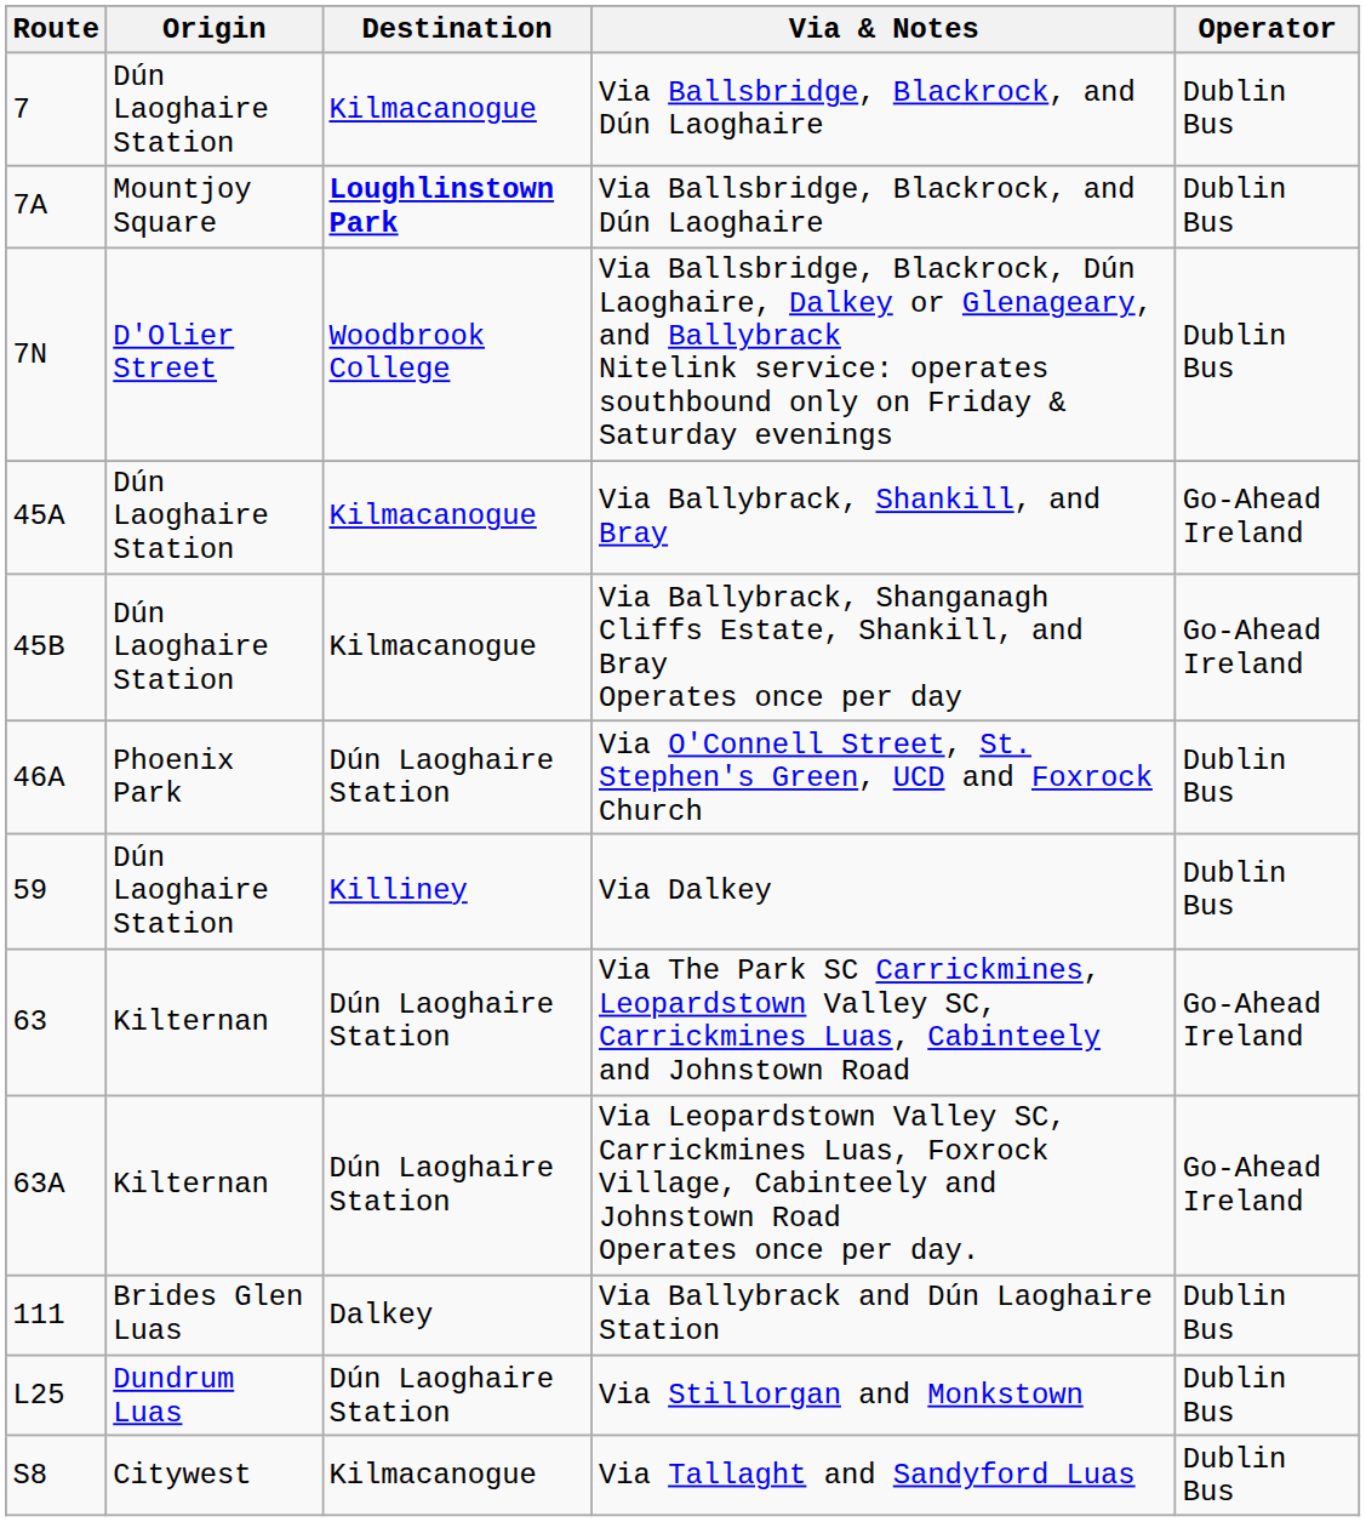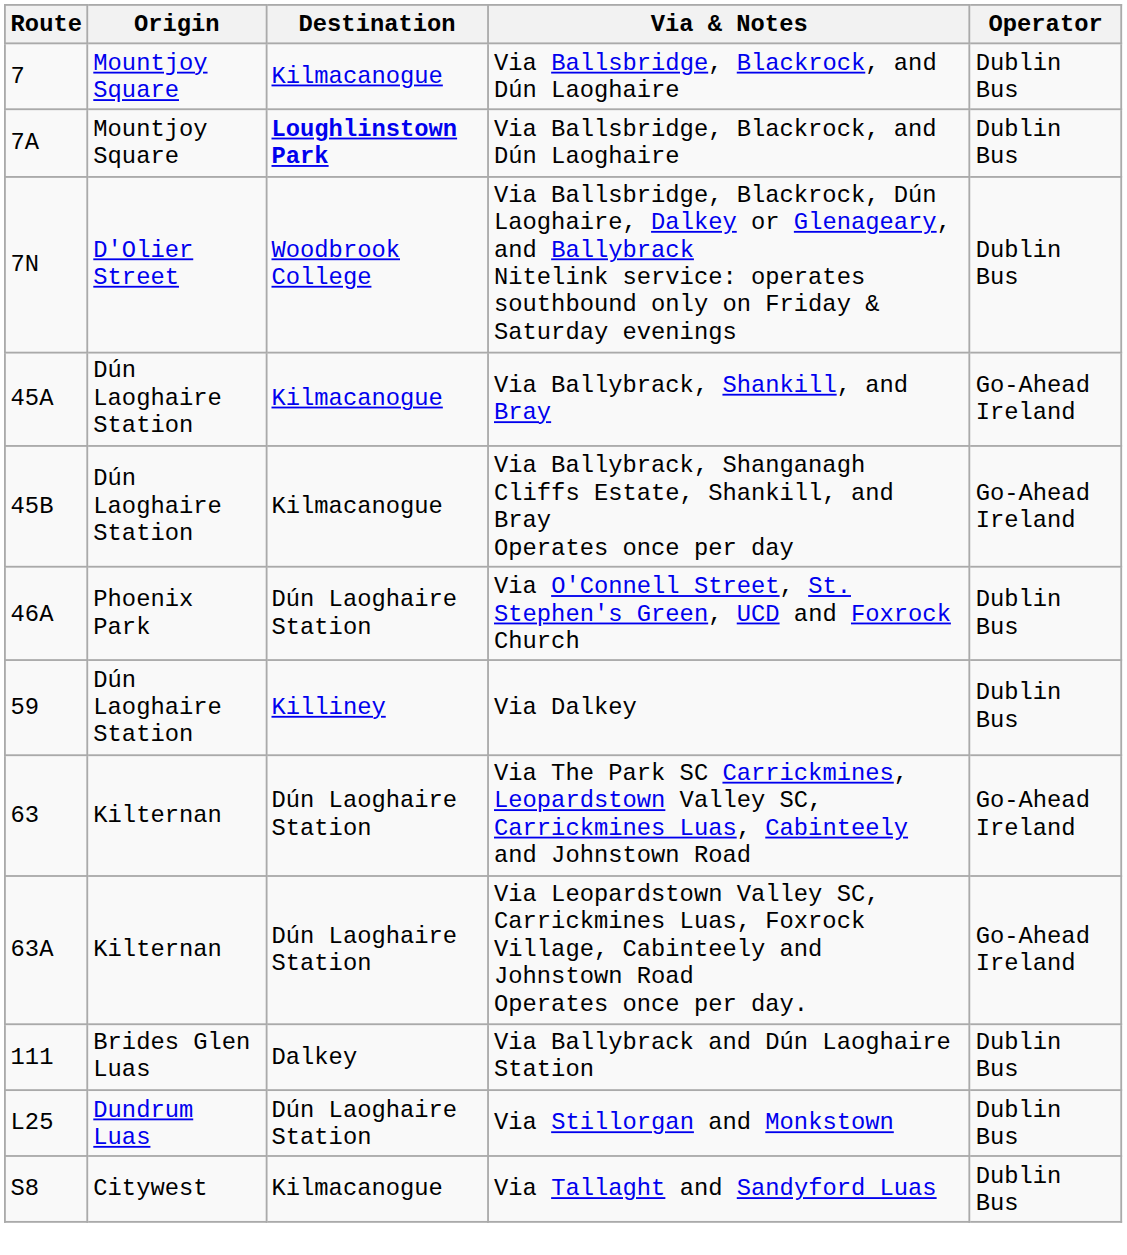 <table class="wikitable mw-collapsible mw-collapsed">
 <tr>
 <th>Route</th>
 <th>Origin</th>
 <th>Destination</th>
 <th>Via & Notes</th>
 <th>Operator</th>
 </tr>
 <tr>
 <td>7</td>
-<td>Dún Laoghaire Station</td>
+<td><a href='#'>Mountjoy Square</a></td>
 <td><a href='#'>Kilmacanogue</a></td>
 <td>Via <a href='#'>Ballsbridge</a>, <a href='#'>Blackrock</a>, and Dún Laoghaire</td>
 <td>Dublin Bus</td>
 </tr>
 <tr>
 <td>7A</td>
 <td>Mountjoy Square</td>
 <td><strong><a href='#'>Loughlinstown Park</a></strong></td>
 <td>Via Ballsbridge, Blackrock, and Dún Laoghaire</td>
 <td>Dublin Bus</td>
 </tr>
 <tr>
 <td>7N</td>
 <td><a href='#'>D'Olier Street</a></td>
 <td><a href='#'>Woodbrook College</a></td>
 <td>Via Ballsbridge, Blackrock, Dún Laoghaire, <a href='#'>Dalkey</a> or <a href='#'>Glenageary</a>, and <a href='#'>Ballybrack</a><br>Nitelink service: operates southbound only on Friday & Saturday evenings</td>
 <td>Dublin Bus</td>
 </tr>
 <tr>
 <td>45A</td>
 <td>Dún Laoghaire Station</td>
 <td><a href='#'>Kilmacanogue</a></td>
 <td>Via Ballybrack, <a href='#'>Shankill</a>, and <a href='#'>Bray</a></td>
 <td>Go-Ahead Ireland</td>
 </tr>
 <tr>
 <td>45B</td>
 <td>Dún Laoghaire Station</td>
 <td>Kilmacanogue</td>
 <td>Via Ballybrack, Shanganagh Cliffs Estate, Shankill, and Bray<br>Operates once per day</td>
 <td>Go-Ahead Ireland</td>
 </tr>
 <tr>
 <td>46A</td>
 <td>Phoenix Park</td>
 <td>Dún Laoghaire Station</td>
 <td>Via <a href='#'>O'Connell Street</a>, <a href='#'>St. Stephen's Green</a>, <a href='#'>UCD</a> and <a href='#'>Foxrock</a> Church</td>
 <td>Dublin Bus</td>
 </tr>
 <tr>
 <td>59</td>
 <td>Dún Laoghaire Station</td>
 <td><a href='#'>Killiney</a></td>
 <td>Via Dalkey</td>
 <td>Dublin Bus</td>
 </tr>
 <tr>
 <td>63</td>
 <td>Kilternan</td>
 <td>Dún Laoghaire Station</td>
 <td>Via The Park SC <a href='#'>Carrickmines</a>, <a href='#'>Leopardstown</a> Valley SC, <a href='#'>Carrickmines Luas</a>, <a href='#'>Cabinteely</a> and Johnstown Road</td>
 <td>Go-Ahead Ireland</td>
 </tr>
 <tr>
 <td>63A</td>
 <td>Kilternan</td>
 <td>Dún Laoghaire Station</td>
 <td>Via Leopardstown Valley SC, Carrickmines Luas, Foxrock Village, Cabinteely and Johnstown Road<br>Operates once per day.</td>
 <td>Go-Ahead Ireland</td>
 </tr>
 <tr>
 <td>111</td>
 <td>Brides Glen Luas</td>
 <td>Dalkey</td>
 <td>Via Ballybrack and Dún Laoghaire Station</td>
 <td>Dublin Bus</td>
 </tr>
 <tr>
 <td>L25</td>
 <td><a href='#'>Dundrum Luas</a></td>
 <td>Dún Laoghaire Station</td>
 <td>Via <a href='#'>Stillorgan</a> and <a href='#'>Monkstown</a></td>
 <td>Dublin Bus</td>
 </tr>
 <tr>
 <td>S8</td>
 <td>Citywest</td>
 <td>Kilmacanogue</td>
 <td>Via <a href='#'>Tallaght</a> and <a href='#'>Sandyford Luas</a></td>
 <td>Dublin Bus</td>
 </tr>
 </table>
